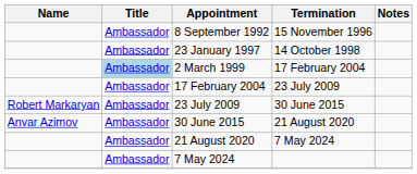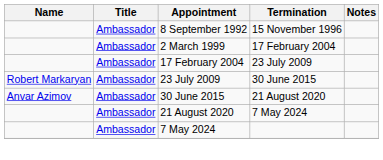 <table class="wikitable">
 <tr valign="middle">
 <th>Name</th>
 <th>Title</th>
 <th>Appointment</th>
 <th>Termination</th>
 <th>Notes</th>
 </tr>
 <tr>
 <td></td>
 <td><a href='#'>Ambassador</a></td>
 <td>8 September 1992</td>
 <td>15 November 1996</td>
 <td></td>
 </tr>
 <tr>
 <td></td>
 <td><a href='#'>Ambassador</a></td>
-<td>23 January 1997</td>
-<td>14 October 1998</td>
-<td></td>
-</tr>
-<tr>
-<td></td>
-<td style="background: lightblue;"><a href='#'>Ambassador</a></td>
 <td>2 March 1999</td>
 <td>17 February 2004</td>
 <td></td>
 </tr>
 <tr>
 <td></td>
 <td><a href='#'>Ambassador</a></td>
 <td>17 February 2004</td>
 <td>23 July 2009</td>
 <td></td>
 </tr>
 <tr>
 <td><a href='#'>Robert Markaryan</a></td>
 <td><a href='#'>Ambassador</a></td>
 <td>23 July 2009</td>
 <td>30 June 2015</td>
 <td></td>
 </tr>
 <tr>
 <td><a href='#'>Anvar Azimov</a></td>
 <td><a href='#'>Ambassador</a></td>
 <td>30 June 2015</td>
 <td>21 August 2020</td>
 <td></td>
 </tr>
 <tr>
 <td></td>
 <td><a href='#'>Ambassador</a></td>
 <td>21 August 2020</td>
 <td>7 May 2024</td>
 <td></td>
 </tr>
 <tr>
 <td></td>
 <td><a href='#'>Ambassador</a></td>
 <td>7 May 2024</td>
 <td></td>
 <td></td>
 </tr>
 <tr>
 </tr>
 </table>
